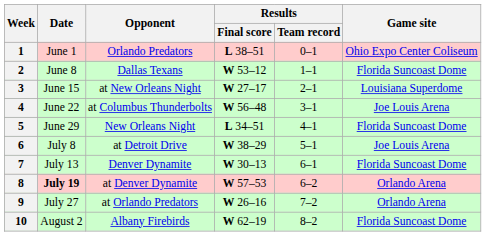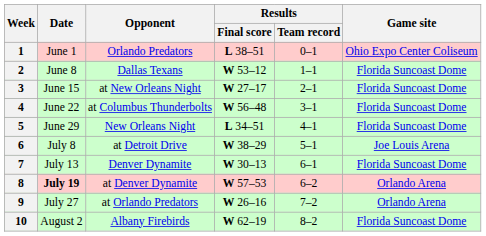 <table class="wikitable" style="font-size: 92%;" "align=center">
 <tr>
 <th rowspan="2">Week</th>
 <th rowspan="2">Date</th>
 <th rowspan="2">Opponent</th>
 <th colspan="2">Results</th>
 <th rowspan="2">Game site</th>
 </tr>
 <tr>
 <th>Final score</th>
 <th>Team record</th>
 </tr>
 <tr style="background:#fcc">
 <th>1</th>
 <td style="text-align:center;">June 1</td>
 <td style="text-align:center;"><a href='#'>Orlando Predators</a></td>
 <td style="text-align:center;"><strong>L</strong> 38–51</td>
 <td style="text-align:center;">0–1</td>
 <td style="text-align:center;"><a href='#'>Ohio Expo Center Coliseum</a></td>
 </tr>
 <tr style="background:#cfc">
 <th>2</th>
 <td style="text-align:center;">June 8</td>
 <td style="text-align:center;"><a href='#'>Dallas Texans</a></td>
 <td style="text-align:center;"><strong>W</strong> 53–12</td>
 <td style="text-align:center;">1–1</td>
 <td style="text-align:center;"><a href='#'>Florida Suncoast Dome</a></td>
 </tr>
 <tr style="background:#cfc">
 <th>3</th>
 <td style="text-align:center;">June 15</td>
 <td style="text-align:center;">at <a href='#'>New Orleans Night</a></td>
 <td style="text-align:center;"><strong>W</strong> 27–17</td>
 <td style="text-align:center;">2–1</td>
-<td style="text-align:center;"><a href='#'>Louisiana Superdome</a></td>
+<td style="text-align:center;"><a href='#'>Florida Suncoast Dome</a></td>
 </tr>
 <tr style="background:#cfc">
 <th>4</th>
 <td style="text-align:center;">June 22</td>
 <td style="text-align:center;">at <a href='#'>Columbus Thunderbolts</a></td>
 <td style="text-align:center;"><strong>W</strong> 56–48</td>
 <td style="text-align:center;">3–1</td>
-<td style="text-align:center;"><a href='#'>Joe Louis Arena</a></td>
+<td style="text-align:center;"><a href='#'>Florida Suncoast Dome</a></td>
 </tr>
 <tr style="background:#cfc">
 <th>5</th>
 <td style="text-align:center;">June 29</td>
 <td style="text-align:center;"><a href='#'>New Orleans Night</a></td>
 <td style="text-align:center;"><strong>L</strong> 34–51</td>
 <td style="text-align:center;">4–1</td>
 <td style="text-align:center;"><a href='#'>Florida Suncoast Dome</a></td>
 </tr>
 <tr style="background:#cfc">
 <th>6</th>
 <td style="text-align:center;">July 8</td>
 <td style="text-align:center;">at <a href='#'>Detroit Drive</a></td>
 <td style="text-align:center;"><strong>W</strong> 38–29</td>
 <td style="text-align:center;">5–1</td>
 <td style="text-align:center;"><a href='#'>Joe Louis Arena</a></td>
 </tr>
 <tr style="background:#cfc">
 <th>7</th>
 <td style="text-align:center;">July 13</td>
 <td style="text-align:center;"><a href='#'>Denver Dynamite</a></td>
 <td style="text-align:center;"><strong>W</strong> 30–13</td>
 <td style="text-align:center;">6–1</td>
 <td style="text-align:center;"><a href='#'>Florida Suncoast Dome</a></td>
 </tr>
 <tr style="background:#fcc">
 <th>8</th>
 <td style="text-align:center;"><strong>July 19</strong></td>
 <td style="text-align:center;">at <a href='#'>Denver Dynamite</a></td>
 <td style="text-align:center;"><strong>W</strong> 57–53</td>
 <td style="text-align:center;">6–2</td>
 <td style="text-align:center;"><a href='#'>Orlando Arena</a></td>
 </tr>
 <tr style="background:#cfc">
 <th>9</th>
 <td style="text-align:center;">July 27</td>
 <td style="text-align:center;">at <a href='#'>Orlando Predators</a></td>
 <td style="text-align:center;"><strong>W</strong> 26–16</td>
 <td style="text-align:center;">7–2</td>
 <td style="text-align:center;"><a href='#'>Orlando Arena</a></td>
 </tr>
 <tr style="background:#cfc">
 <th>10</th>
 <td style="text-align:center;">August 2</td>
 <td style="text-align:center;"><a href='#'>Albany Firebirds</a></td>
 <td style="text-align:center;"><strong>W</strong> 62–19</td>
 <td style="text-align:center;">8–2</td>
 <td style="text-align:center;"><a href='#'>Florida Suncoast Dome</a></td>
 </tr>
 </table>
